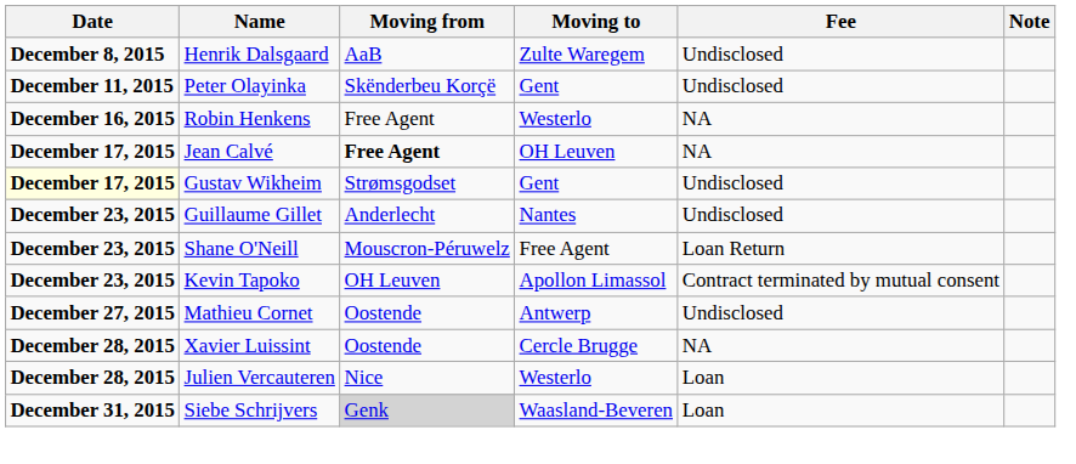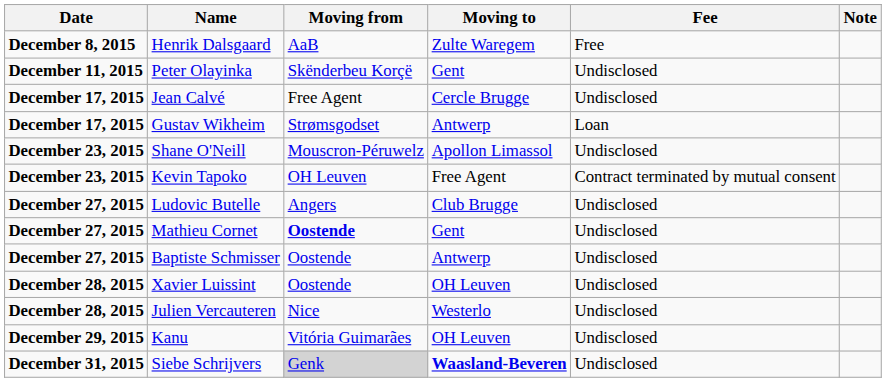 <table class="wikitable sortable">
 <tr>
 <th>Date</th>
 <th>Name</th>
 <th>Moving from</th>
 <th>Moving to</th>
 <th>Fee</th>
 <th>Note</th>
 </tr>
 <tr>
 <td><strong>December 8, 2015</strong></td>
 <td> <a href='#'>Henrik Dalsgaard</a></td>
 <td> <a href='#'>AaB</a></td>
 <td> <a href='#'>Zulte Waregem</a></td>
-<td>Undisclosed </td>
+<td>Free </td>
 <td></td>
 </tr>
 <tr>
 <td><strong>December 11, 2015</strong></td>
 <td> <a href='#'>Peter Olayinka</a></td>
 <td> <a href='#'>Skënderbeu Korçë</a></td>
 <td> <a href='#'>Gent</a></td>
 <td>Undisclosed </td>
 <td></td>
 </tr>
 <tr>
-<td><strong>December 16, 2015</strong></td>
-<td> <a href='#'>Robin Henkens</a></td>
+<td><strong>December 17, 2015</strong></td>
+<td> <a href='#'>Jean Calvé</a></td>
 <td>Free Agent</td>
-<td> <a href='#'>Westerlo</a></td>
-<td>NA </td>
+<td> <a href='#'>Cercle Brugge</a></td>
+<td>Undisclosed </td>
 <td></td>
 </tr>
 <tr>
 <td><strong>December 17, 2015</strong></td>
-<td> <a href='#'>Jean Calvé</a></td>
-<td><strong>Free Agent</strong></td>
-<td> <a href='#'>OH Leuven</a></td>
-<td>NA </td>
-<td></td>
-</tr>
-<tr>
-<td style="background: lightyellow;"><strong>December 17, 2015</strong></td>
 <td> <a href='#'>Gustav Wikheim</a></td>
 <td> <a href='#'>Strømsgodset</a></td>
-<td> <a href='#'>Gent</a></td>
-<td>Undisclosed </td>
-<td></td>
-</tr>
-<tr>
-<td><strong>December 23, 2015</strong></td>
-<td> <a href='#'>Guillaume Gillet</a></td>
-<td> <a href='#'>Anderlecht</a></td>
-<td> <a href='#'>Nantes</a></td>
-<td>Undisclosed </td>
+<td> <a href='#'>Antwerp</a></td>
+<td>Loan </td>
 <td></td>
 </tr>
 <tr>
 <td><strong>December 23, 2015</strong></td>
 <td> <a href='#'>Shane O'Neill</a></td>
 <td> <a href='#'>Mouscron-Péruwelz</a></td>
-<td>Free Agent</td>
-<td>Loan Return </td>
+<td> <a href='#'>Apollon Limassol</a></td>
+<td>Undisclosed </td>
 <td></td>
 </tr>
 <tr>
 <td><strong>December 23, 2015</strong></td>
 <td> <a href='#'>Kevin Tapoko</a></td>
 <td> <a href='#'>OH Leuven</a></td>
-<td> <a href='#'>Apollon Limassol</a></td>
+<td>Free Agent</td>
 <td>Contract terminated by mutual consent </td>
 <td></td>
 </tr>
 <tr>
 <td><strong>December 27, 2015</strong></td>
+<td> <a href='#'>Ludovic Butelle</a></td>
+<td> <a href='#'>Angers</a></td>
+<td> <a href='#'>Club Brugge</a></td>
+<td>Undisclosed </td>
+<td></td>
+</tr>
+<tr>
+<td><strong>December 27, 2015</strong></td>
 <td> <a href='#'>Mathieu Cornet</a></td>
+<td><strong> <a href='#'>Oostende</a></strong></td>
+<td> <a href='#'>Gent</a></td>
+<td>Undisclosed </td>
+<td></td>
+</tr>
+<tr>
+<td><strong>December 27, 2015</strong></td>
+<td> <a href='#'>Baptiste Schmisser</a></td>
 <td> <a href='#'>Oostende</a></td>
 <td> <a href='#'>Antwerp</a></td>
 <td>Undisclosed </td>
 <td></td>
 </tr>
 <tr>
 <td><strong>December 28, 2015</strong></td>
 <td> <a href='#'>Xavier Luissint</a></td>
 <td> <a href='#'>Oostende</a></td>
-<td> <a href='#'>Cercle Brugge</a></td>
-<td>NA </td>
+<td> <a href='#'>OH Leuven</a></td>
+<td>Undisclosed </td>
 <td></td>
 </tr>
 <tr>
 <td><strong>December 28, 2015</strong></td>
 <td> <a href='#'>Julien Vercauteren</a></td>
 <td> <a href='#'>Nice</a></td>
 <td> <a href='#'>Westerlo</a></td>
-<td>Loan </td>
+<td>Undisclosed </td>
 <td></td>
+</tr>
+<tr>
+<td><strong>December 29, 2015</strong></td>
+<td> <a href='#'>Kanu</a></td>
+<td> <a href='#'>Vitória Guimarães</a></td>
+<td> <a href='#'>OH Leuven</a></td>
+<td>Undisclosed </td>
+<td align=center></td>
 </tr>
 <tr>
 <td><strong>December 31, 2015</strong></td>
 <td> <a href='#'>Siebe Schrijvers</a></td>
 <td style="background: lightgrey;"> <a href='#'>Genk</a></td>
-<td> <a href='#'>Waasland-Beveren</a></td>
-<td>Loan </td>
+<td><strong> <a href='#'>Waasland-Beveren</a></strong></td>
+<td>Undisclosed </td>
 <td></td>
 </tr>
 </table>
